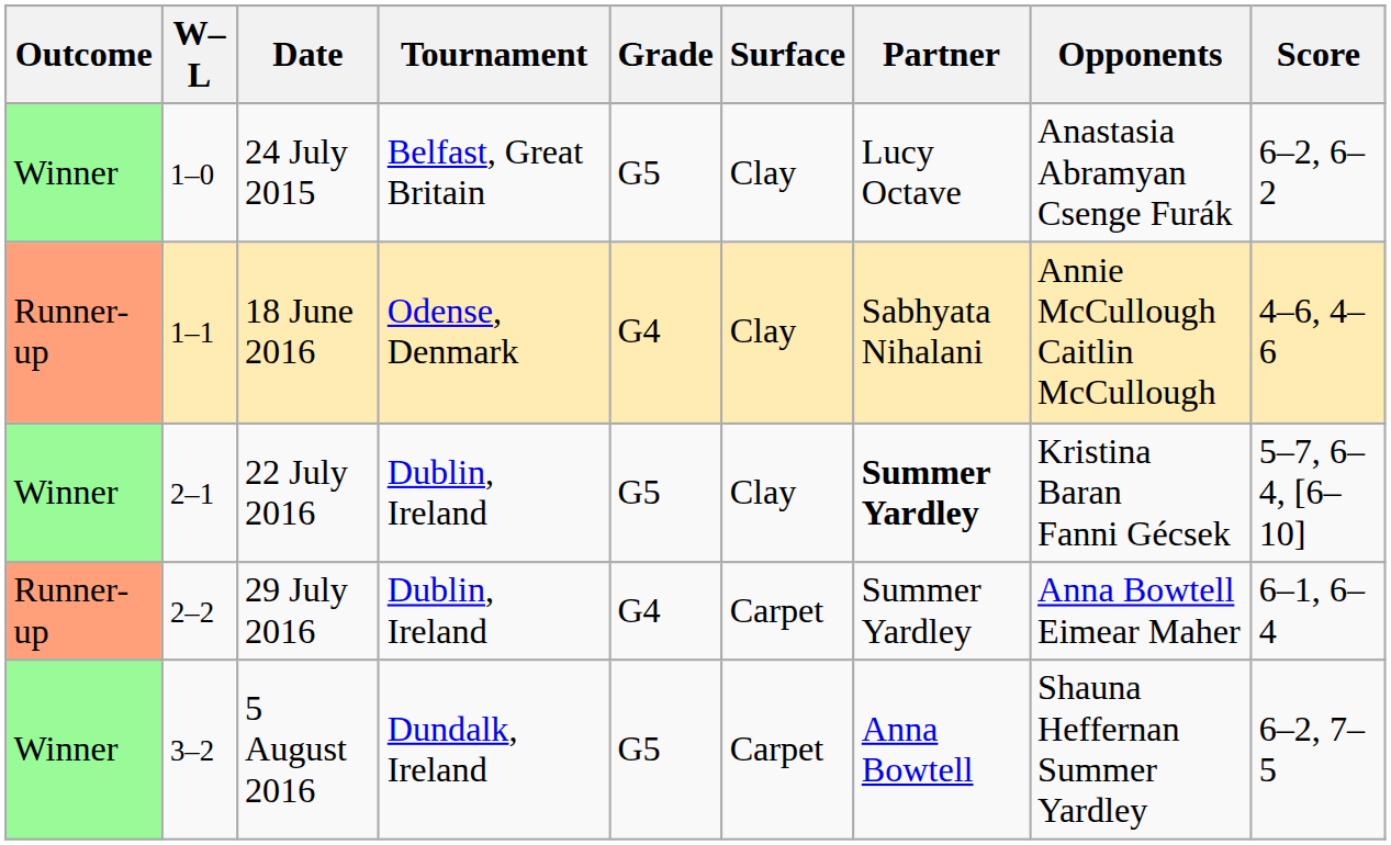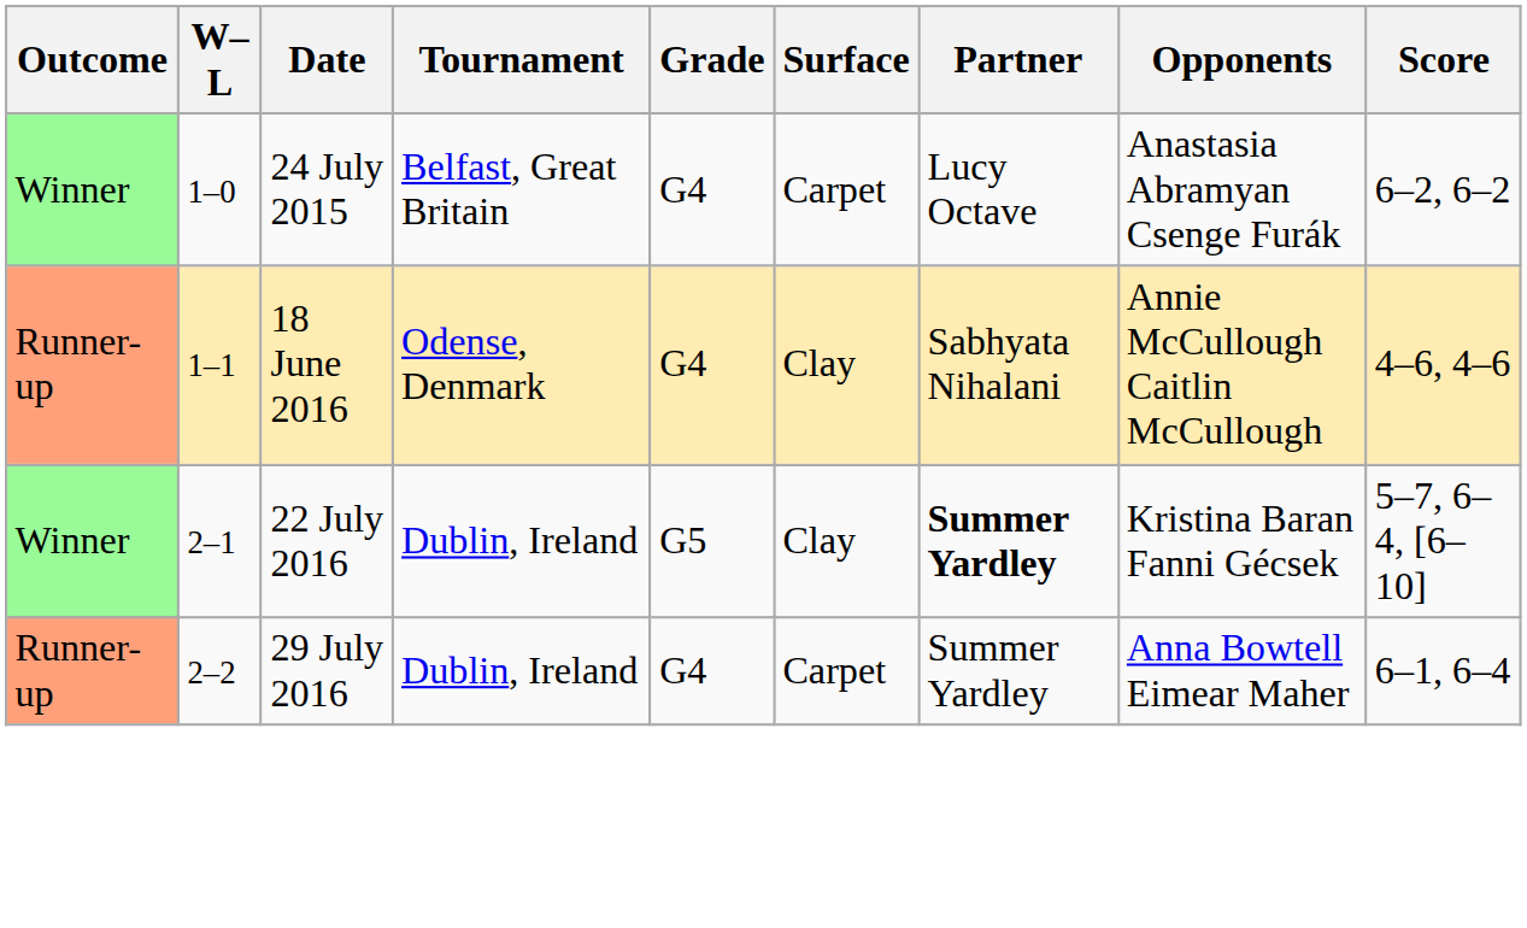 <table class="sortable wikitable" style=font-size:97%>
 <tr>
 <th>Outcome</th>
 <th class="unsortable">W–L</th>
 <th>Date</th>
 <th>Tournament</th>
 <th>Grade</th>
 <th>Surface</th>
 <th>Partner</th>
 <th>Opponents</th>
 <th>Score</th>
 </tr>
 <tr>
 <td bgcolor="98FB98">Winner</td>
 <td><small>1–0</small></td>
 <td>24 July 2015</td>
 <td><a href='#'>Belfast</a>, Great Britain</td>
-<td>G5</td>
-<td>Clay</td>
+<td>G4</td>
+<td>Carpet</td>
 <td> Lucy Octave</td>
 <td> Anastasia Abramyan <br>  Csenge Furák</td>
 <td>6–2, 6–2</td>
 </tr>
 <tr bgcolor=#ffecb2>
 <td style="background:#ffa07a;">Runner-up</td>
 <td><small>1–1</small></td>
 <td>18 June 2016</td>
 <td><a href='#'>Odense</a>, Denmark</td>
 <td>G4</td>
 <td>Clay</td>
 <td> Sabhyata Nihalani</td>
 <td> Annie McCullough <br>  Caitlin McCullough</td>
 <td>4–6, 4–6</td>
 </tr>
 <tr>
 <td bgcolor="98FB98">Winner</td>
 <td><small>2–1</small></td>
 <td>22 July 2016</td>
 <td><a href='#'>Dublin</a>, Ireland</td>
 <td>G5</td>
 <td>Clay</td>
 <td><strong> Summer Yardley</strong></td>
 <td> Kristina Baran <br>  Fanni Gécsek</td>
 <td>5–7, 6–4, [6–10]</td>
 </tr>
 <tr>
 <td style="background:#ffa07a;">Runner-up</td>
 <td><small>2–2</small></td>
 <td>29 July 2016</td>
 <td><a href='#'>Dublin</a>, Ireland</td>
 <td>G4</td>
 <td>Carpet</td>
 <td> Summer Yardley</td>
 <td> <a href='#'>Anna Bowtell</a> <br>  Eimear Maher</td>
 <td>6–1, 6–4</td>
 </tr>
-<tr>
-<td bgcolor="98FB98">Winner</td>
-<td><small>3–2</small></td>
-<td>5 August 2016</td>
-<td><a href='#'>Dundalk</a>, Ireland</td>
-<td>G5</td>
-<td>Carpet</td>
-<td> <a href='#'>Anna Bowtell</a></td>
-<td> Shauna Heffernan <br>  Summer Yardley</td>
-<td>6–2, 7–5</td>
-</tr>
 </table>
